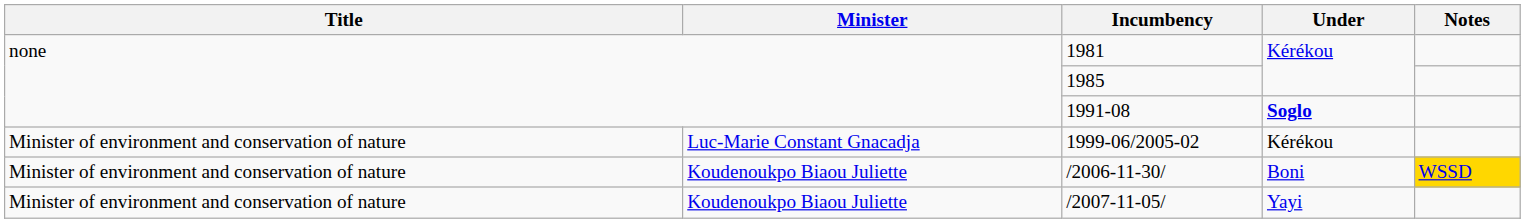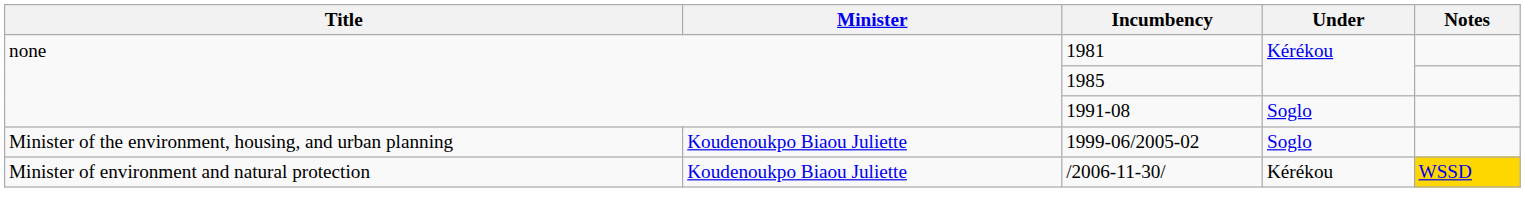 <table class="wikitable" style="width:100%;">
 <tr>
 <th>Title</th>
 <th style="width:25%;"><a href='#'>Minister</a></th>
 <th style="width:160px;">Incumbency</th>
 <th style="width:10%;">Under</th>
 <th style="width:7%;">Notes</th>
 </tr>
 <tr>
 <td rowspan="3" colspan="2" style="vertical-align:top;">none</td>
 <td>1981</td>
 <td rowspan="2" style="vertical-align:top;"><a href='#'>Kérékou</a></td>
 <td></td>
 </tr>
 <tr>
 <td>1985</td>
 <td></td>
 </tr>
 <tr>
 <td>1991-08</td>
-<td><strong><a href='#'>Soglo</a></strong></td>
+<td><a href='#'>Soglo</a></td>
 <td></td>
 </tr>
 <tr>
-<td>Minister of environment and conservation of nature</td>
-<td><a href='#'>Luc-Marie Constant Gnacadja</a></td>
+<td>Minister of the environment, housing, and urban planning</td>
+<td><a href='#'>Koudenoukpo Biaou Juliette</a></td>
 <td>1999-06/2005-02</td>
-<td>Kérékou</td>
+<td><a href='#'>Soglo</a></td>
 <td></td>
 </tr>
 <tr>
-<td>Minister of environment and conservation of nature</td>
+<td>Minister of environment and natural protection</td>
 <td><a href='#'>Koudenoukpo Biaou Juliette</a></td>
 <td>/2006-11-30/</td>
-<td><a href='#'>Boni</a></td>
+<td>Kérékou</td>
 <td style="background: gold;"> <a href='#'>WSSD</a> </td>
 </tr>
-<tr>
-<td>Minister of environment and conservation of nature</td>
-<td><a href='#'>Koudenoukpo Biaou Juliette</a></td>
-<td>/2007-11-05/</td>
-<td><a href='#'>Yayi</a></td>
-<td></td>
-</tr>
 </table>
